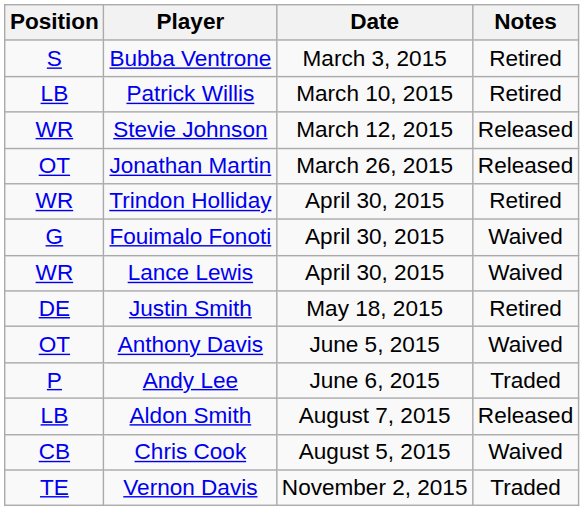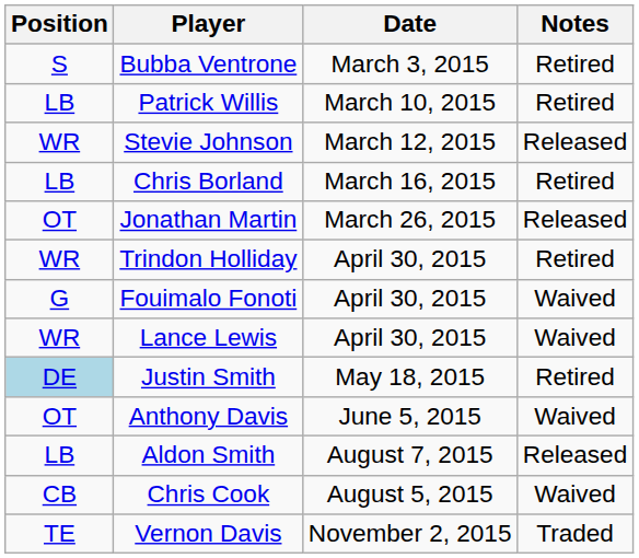 <table class="sortable wikitable">
 <tr>
 <th>Position</th>
 <th>Player</th>
 <th>Date</th>
 <th>Notes</th>
 </tr>
 <tr style="text-align:center;">
 <td><a href='#'>S</a></td>
 <td><a href='#'>Bubba Ventrone</a></td>
 <td>March 3, 2015</td>
 <td>Retired</td>
 </tr>
 <tr style="text-align:center;">
 <td><a href='#'>LB</a></td>
 <td><a href='#'>Patrick Willis</a></td>
 <td>March 10, 2015</td>
 <td>Retired</td>
 </tr>
 <tr style="text-align:center;">
 <td><a href='#'>WR</a></td>
 <td><a href='#'>Stevie Johnson</a></td>
 <td>March 12, 2015</td>
 <td>Released</td>
 </tr>
 <tr style="text-align:center;">
+<td><a href='#'>LB</a></td>
+<td><a href='#'>Chris Borland</a></td>
+<td>March 16, 2015</td>
+<td>Retired</td>
+</tr>
+<tr style="text-align:center;">
 <td><a href='#'>OT</a></td>
 <td><a href='#'>Jonathan Martin</a></td>
 <td>March 26, 2015</td>
 <td>Released</td>
 </tr>
 <tr style="text-align:center;">
 <td><a href='#'>WR</a></td>
 <td><a href='#'>Trindon Holliday</a></td>
 <td>April 30, 2015</td>
 <td>Retired</td>
 </tr>
 <tr style="text-align:center;">
 <td><a href='#'>G</a></td>
 <td><a href='#'>Fouimalo Fonoti</a></td>
 <td>April 30, 2015</td>
 <td>Waived</td>
 </tr>
 <tr style="text-align:center;">
 <td><a href='#'>WR</a></td>
 <td><a href='#'>Lance Lewis</a></td>
 <td>April 30, 2015</td>
 <td>Waived</td>
 </tr>
 <tr style="text-align:center;">
-<td><a href='#'>DE</a></td>
+<td style="background: lightblue;"><a href='#'>DE</a></td>
 <td><a href='#'>Justin Smith</a></td>
 <td>May 18, 2015</td>
 <td>Retired</td>
 </tr>
 <tr style="text-align:center;">
 <td><a href='#'>OT</a></td>
 <td><a href='#'>Anthony Davis</a></td>
 <td>June 5, 2015</td>
 <td>Waived</td>
-</tr>
-<tr style="text-align:center;">
-<td><a href='#'>P</a></td>
-<td><a href='#'>Andy Lee</a></td>
-<td>June 6, 2015</td>
-<td>Traded</td>
 </tr>
 <tr style="text-align:center;">
 <td><a href='#'>LB</a></td>
 <td><a href='#'>Aldon Smith</a></td>
 <td>August 7, 2015</td>
 <td>Released</td>
 </tr>
 <tr style="text-align:center;">
 <td><a href='#'>CB</a></td>
 <td><a href='#'>Chris Cook</a></td>
 <td>August 5, 2015</td>
 <td>Waived</td>
 </tr>
 <tr style="text-align:center;">
 <td><a href='#'>TE</a></td>
 <td><a href='#'>Vernon Davis</a></td>
 <td>November 2, 2015</td>
 <td>Traded</td>
 </tr>
 </table>
